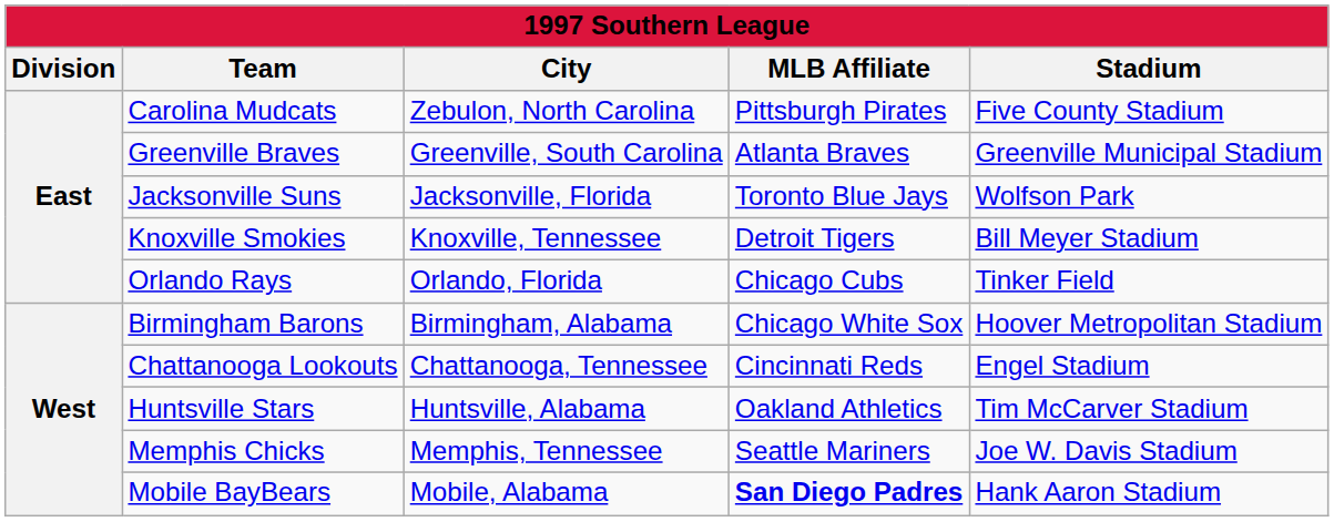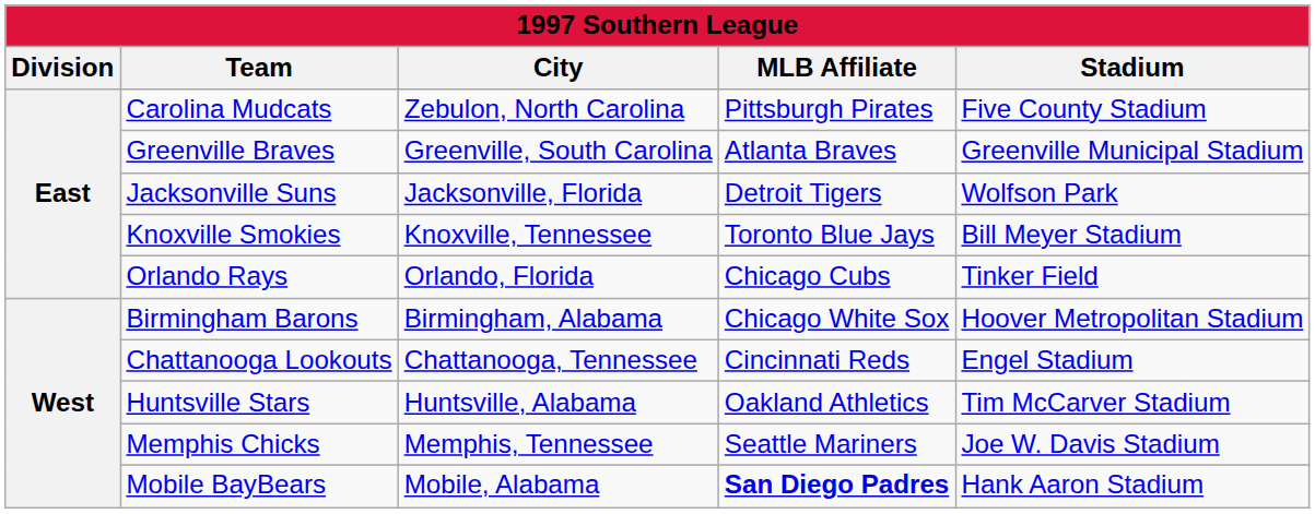 <table class="wikitable" style="width:auto">
 <tr>
 <td bgcolor="#DC143C" align="center" colspan="7"><strong><span>1997 Southern League</span></strong></td>
 </tr>
 <tr>
 <th>Division</th>
 <th>Team</th>
 <th>City</th>
 <th>MLB Affiliate</th>
 <th>Stadium</th>
 </tr>
 <tr>
 <th rowspan="5">East</th>
 <td><a href='#'>Carolina Mudcats</a></td>
 <td><a href='#'>Zebulon, North Carolina</a></td>
 <td><a href='#'>Pittsburgh Pirates</a></td>
 <td><a href='#'>Five County Stadium</a></td>
 </tr>
 <tr>
 <td><a href='#'>Greenville Braves</a></td>
 <td><a href='#'>Greenville, South Carolina</a></td>
 <td><a href='#'>Atlanta Braves</a></td>
 <td><a href='#'>Greenville Municipal Stadium</a></td>
 </tr>
 <tr>
 <td><a href='#'>Jacksonville Suns</a></td>
 <td><a href='#'>Jacksonville, Florida</a></td>
-<td><a href='#'>Toronto Blue Jays</a></td>
+<td><a href='#'>Detroit Tigers</a></td>
 <td><a href='#'>Wolfson Park</a></td>
 </tr>
 <tr>
 <td><a href='#'>Knoxville Smokies</a></td>
 <td><a href='#'>Knoxville, Tennessee</a></td>
-<td><a href='#'>Detroit Tigers</a></td>
+<td><a href='#'>Toronto Blue Jays</a></td>
 <td><a href='#'>Bill Meyer Stadium</a></td>
 </tr>
 <tr>
 <td><a href='#'>Orlando Rays</a></td>
 <td><a href='#'>Orlando, Florida</a></td>
 <td><a href='#'>Chicago Cubs</a></td>
 <td><a href='#'>Tinker Field</a></td>
 </tr>
 <tr>
 <th rowspan="5">West</th>
 <td><a href='#'>Birmingham Barons</a></td>
 <td><a href='#'>Birmingham, Alabama</a></td>
 <td><a href='#'>Chicago White Sox</a></td>
 <td><a href='#'>Hoover Metropolitan Stadium</a></td>
 </tr>
 <tr>
 <td><a href='#'>Chattanooga Lookouts</a></td>
 <td><a href='#'>Chattanooga, Tennessee</a></td>
 <td><a href='#'>Cincinnati Reds</a></td>
 <td><a href='#'>Engel Stadium</a></td>
 </tr>
 <tr>
 <td><a href='#'>Huntsville Stars</a></td>
 <td><a href='#'>Huntsville, Alabama</a></td>
 <td><a href='#'>Oakland Athletics</a></td>
 <td><a href='#'>Tim McCarver Stadium</a></td>
 </tr>
 <tr>
 <td><a href='#'>Memphis Chicks</a></td>
 <td><a href='#'>Memphis, Tennessee</a></td>
 <td><a href='#'>Seattle Mariners</a></td>
 <td><a href='#'>Joe W. Davis Stadium</a></td>
 </tr>
 <tr>
 <td><a href='#'>Mobile BayBears</a></td>
 <td><a href='#'>Mobile, Alabama</a></td>
 <td><strong><a href='#'>San Diego Padres</a></strong></td>
 <td><a href='#'>Hank Aaron Stadium</a></td>
 </tr>
 </table>
